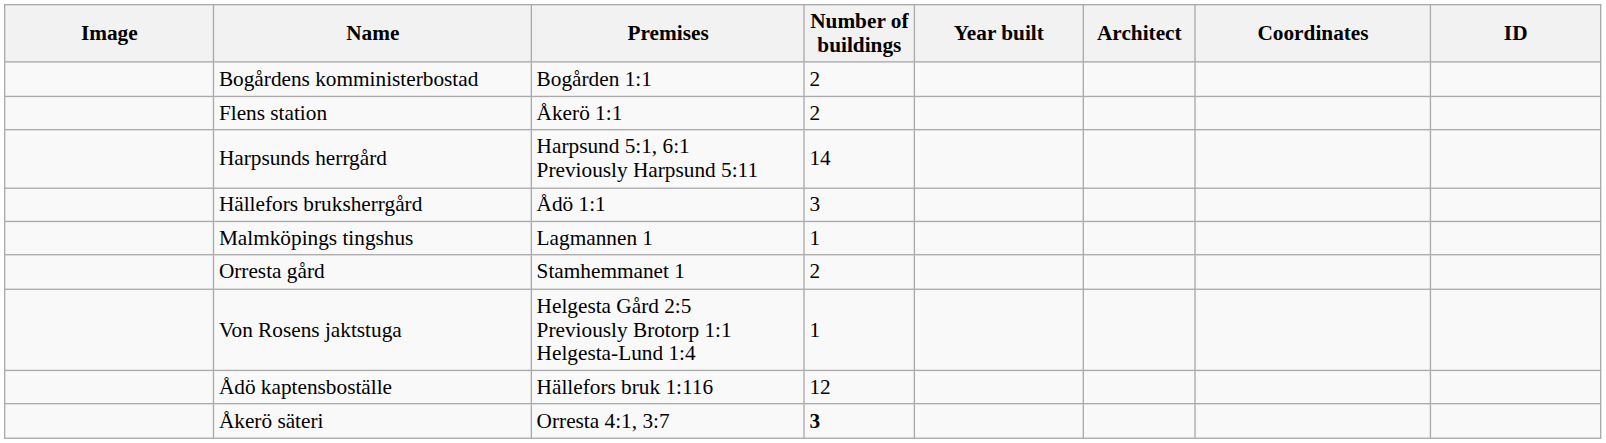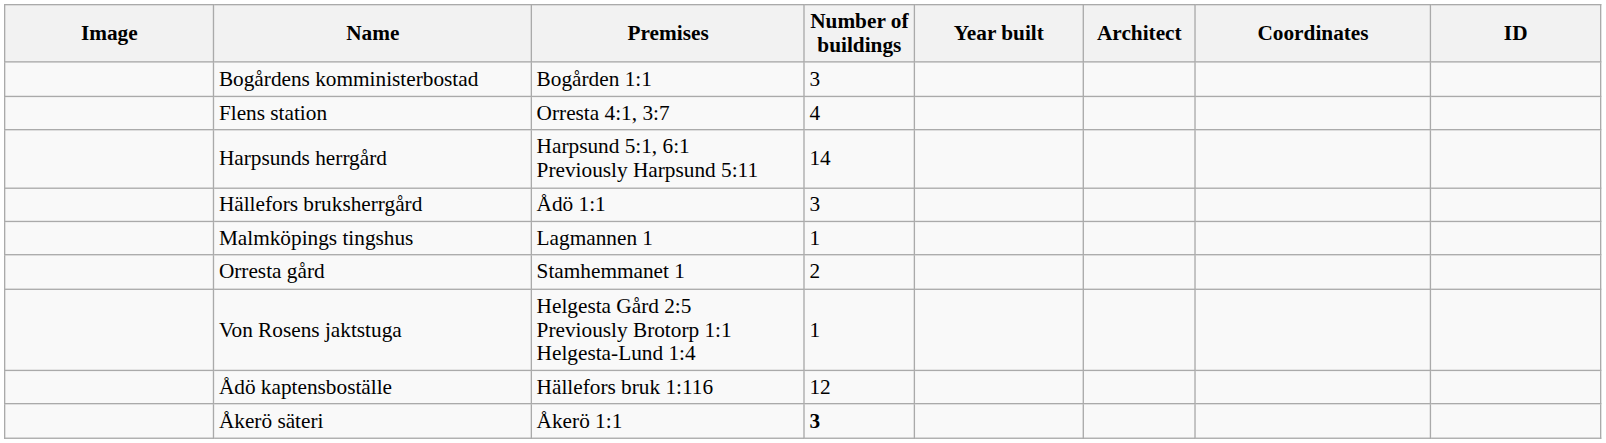 <table class="wikitable" width="95%">
 <tr>
 <th width="150">Image</th>
 <th>Name</th>
 <th>Premises</th>
 <th width="75">Number of<br>buildings</th>
 <th width="120">Year built</th>
 <th>Architect</th>
 <th width="170">Coordinates</th>
 <th width="120">ID</th>
 </tr>
 <tr>
 <td></td>
 <td>Bogårdens komministerbostad</td>
 <td>Bogården 1:1</td>
-<td>2</td>
+<td>3</td>
 <td></td>
 <td></td>
 <td></td>
 <td></td>
 </tr>
 <tr>
 <td></td>
 <td>Flens station</td>
-<td>Åkerö 1:1</td>
-<td>2</td>
+<td>Orresta 4:1, 3:7</td>
+<td>4</td>
 <td></td>
 <td></td>
 <td></td>
 <td></td>
 </tr>
 <tr>
 <td></td>
 <td Harpsund>Harpsunds herrgård</td>
 <td>Harpsund 5:1, 6:1<br>Previously Harpsund 5:11</td>
 <td>14</td>
 <td></td>
 <td></td>
 <td></td>
 <td></td>
 </tr>
 <tr>
 <td></td>
 <td Hälleforsnäs bruk>Hällefors bruksherrgård</td>
 <td>Ådö 1:1</td>
 <td>3</td>
 <td></td>
 <td></td>
 <td></td>
 <td></td>
 </tr>
 <tr>
 <td></td>
 <td>Malmköpings tingshus</td>
 <td>Lagmannen 1</td>
 <td>1</td>
 <td></td>
 <td></td>
 <td></td>
 <td></td>
 </tr>
 <tr>
 <td></td>
 <td>Orresta gård</td>
 <td>Stamhemmanet 1</td>
 <td>2</td>
 <td></td>
 <td></td>
 <td></td>
 <td></td>
 </tr>
 <tr>
 <td></td>
 <td>Von Rosens jaktstuga</td>
 <td>Helgesta Gård 2:5<br>Previously Brotorp 1:1<br>Helgesta-Lund 1:4</td>
 <td>1</td>
 <td></td>
 <td></td>
 <td></td>
 <td></td>
 </tr>
 <tr>
 <td></td>
 <td>Ådö kaptensboställe</td>
 <td>Hällefors bruk 1:116</td>
 <td>12</td>
 <td></td>
 <td></td>
 <td></td>
 <td></td>
 </tr>
 <tr>
 <td></td>
 <td Åkerö slott>Åkerö säteri</td>
-<td>Orresta 4:1, 3:7</td>
+<td>Åkerö 1:1</td>
 <td><strong>3</strong></td>
 <td></td>
 <td></td>
 <td></td>
 <td></td>
 </tr>
 </table>
